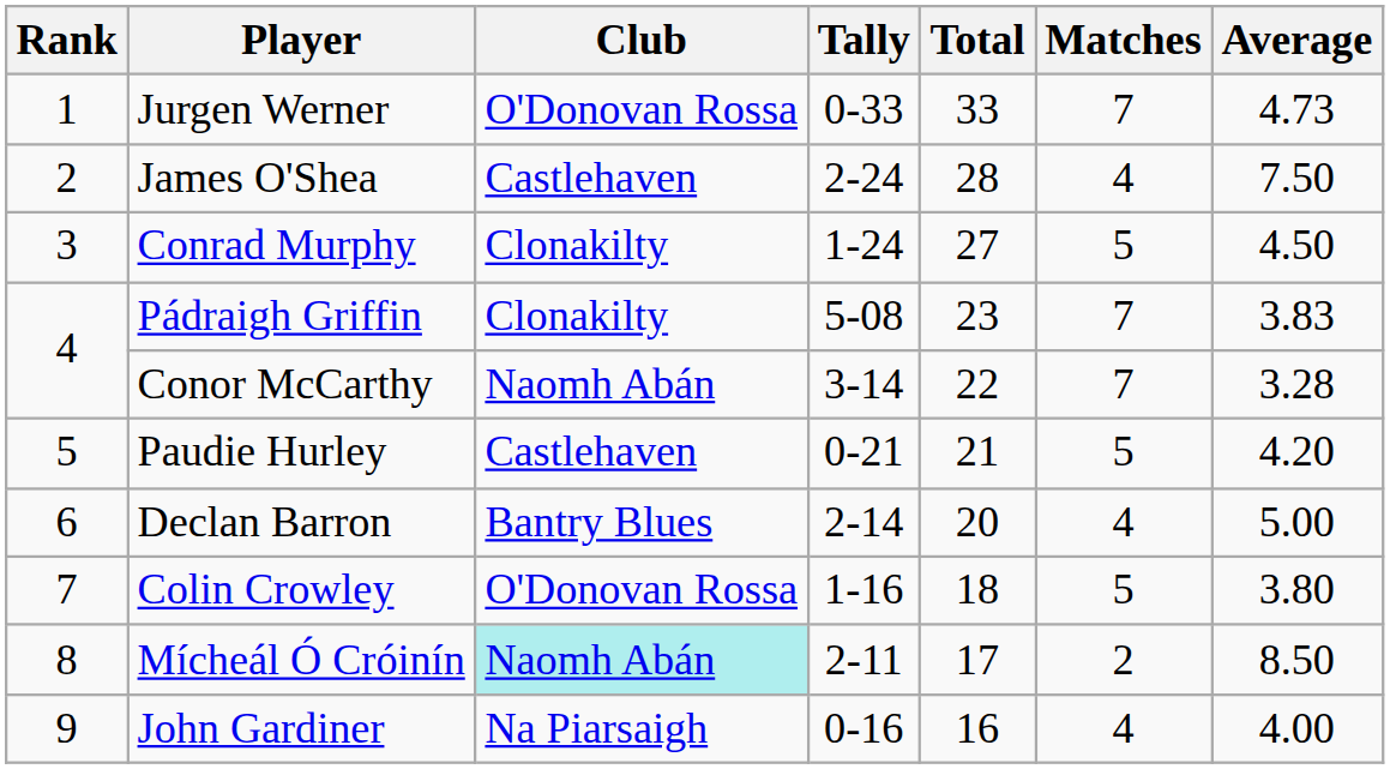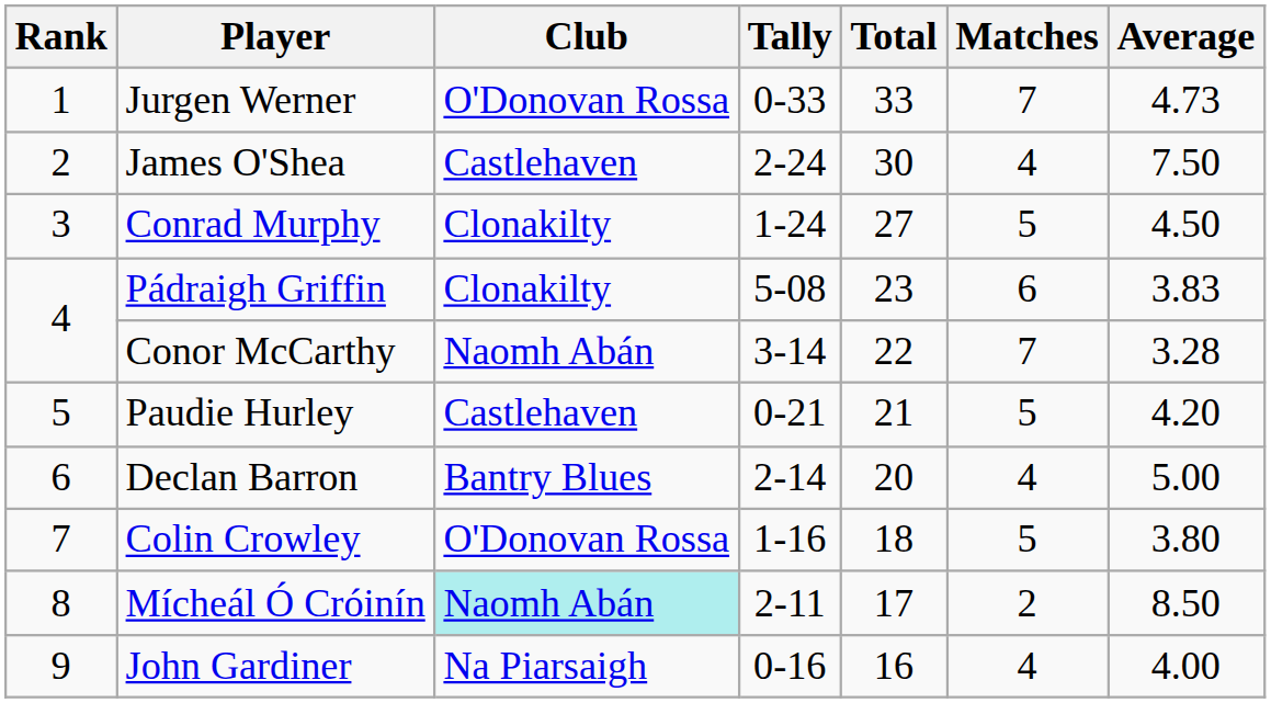 <table class="wikitable">
 <tr>
 <th>Rank</th>
 <th>Player</th>
 <th>Club</th>
 <th>Tally</th>
 <th>Total</th>
 <th>Matches</th>
 <th>Average</th>
 </tr>
 <tr>
 <td rowspan="1" style="text-align:center;">1</td>
 <td>Jurgen Werner</td>
 <td><a href='#'>O'Donovan Rossa</a></td>
 <td align=center>0-33</td>
 <td align=center>33</td>
 <td align=center>7</td>
 <td align=center>4.73</td>
 </tr>
 <tr>
 <td rowspan="1" style="text-align:center;">2</td>
 <td>James O'Shea</td>
 <td><a href='#'>Castlehaven</a></td>
 <td align=center>2-24</td>
-<td align=center>28</td>
+<td align=center>30</td>
 <td align=center>4</td>
 <td align=center>7.50</td>
 </tr>
 <tr>
 <td rowspan="1" style="text-align:center;">3</td>
 <td><a href='#'>Conrad Murphy</a></td>
 <td><a href='#'>Clonakilty</a></td>
 <td align=center>1-24</td>
 <td align=center>27</td>
 <td align=center>5</td>
 <td align=center>4.50</td>
 </tr>
 <tr>
 <td rowspan="2" style="text-align:center;">4</td>
 <td><a href='#'>Pádraigh Griffin</a></td>
 <td><a href='#'>Clonakilty</a></td>
 <td align=center>5-08</td>
 <td align=center>23</td>
-<td align=center>7</td>
+<td align=center>6</td>
 <td align=center>3.83</td>
 </tr>
 <tr>
 <td>Conor McCarthy</td>
 <td><a href='#'>Naomh Abán</a></td>
 <td align=center>3-14</td>
 <td align=center>22</td>
 <td align=center>7</td>
 <td align=center>3.28</td>
 </tr>
 <tr>
 <td rowspan="1" style="text-align:center;">5</td>
 <td>Paudie Hurley</td>
 <td><a href='#'>Castlehaven</a></td>
 <td align=center>0-21</td>
 <td align=center>21</td>
 <td align=center>5</td>
 <td align=center>4.20</td>
 </tr>
 <tr>
 <td rowspan="1" style="text-align:center;">6</td>
 <td>Declan Barron</td>
 <td><a href='#'>Bantry Blues</a></td>
 <td align=center>2-14</td>
 <td align=center>20</td>
 <td align=center>4</td>
 <td align=center>5.00</td>
 </tr>
 <tr>
 <td rowspan="1" style="text-align:center;">7</td>
 <td><a href='#'>Colin Crowley</a></td>
 <td><a href='#'>O'Donovan Rossa</a></td>
 <td align=center>1-16</td>
 <td align=center>18</td>
 <td align=center>5</td>
 <td align=center>3.80</td>
 </tr>
 <tr>
 <td rowspan="1" style="text-align:center;">8</td>
 <td><a href='#'>Mícheál Ó Cróinín</a></td>
 <td style="background: paleturquoise;"><a href='#'>Naomh Abán</a></td>
 <td align=center>2-11</td>
 <td align=center>17</td>
 <td align=center>2</td>
 <td align=center>8.50</td>
 </tr>
 <tr>
 <td rowspan="1" style="text-align:center;">9</td>
 <td><a href='#'>John Gardiner</a></td>
 <td><a href='#'>Na Piarsaigh</a></td>
 <td align=center>0-16</td>
 <td align=center>16</td>
 <td align=center>4</td>
 <td align=center>4.00</td>
 </tr>
 </table>
